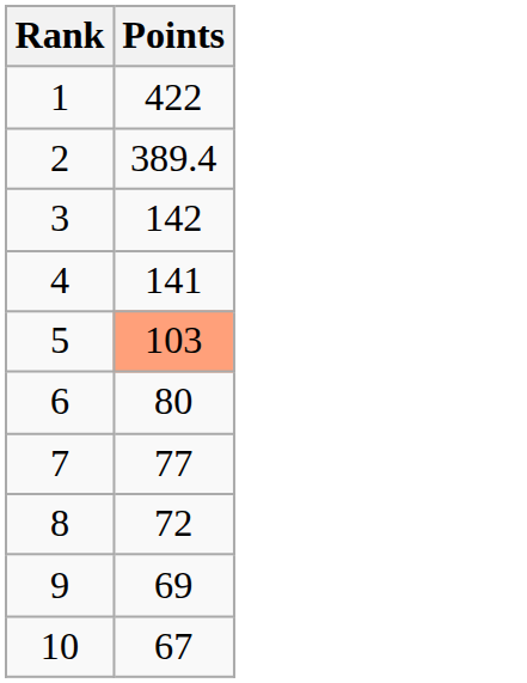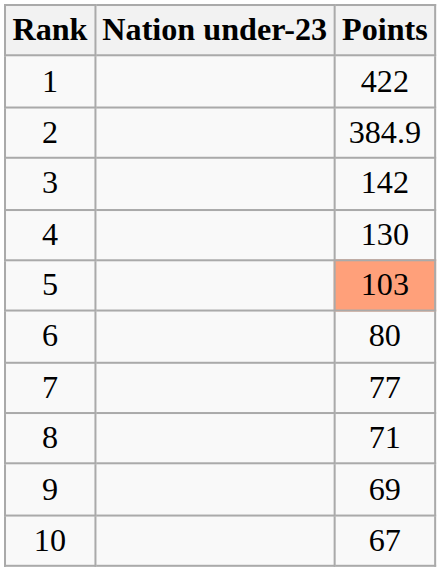 <table class="wikitable sortable">
 <tr>
 <th>Rank</th>
+<th>Nation under-23</th>
 <th>Points</th>
 </tr>
 <tr>
 <td align=center>1</td>
+<td></td>
 <td align=center>422</td>
 </tr>
 <tr>
 <td align=center>2</td>
-<td align=center>389.4</td>
+<td></td>
+<td align=center>384.9</td>
 </tr>
 <tr>
 <td align=center>3</td>
+<td></td>
 <td align=center>142</td>
 </tr>
 <tr>
 <td align=center>4</td>
-<td align=center>141</td>
+<td></td>
+<td align=center>130</td>
 </tr>
 <tr>
 <td align=center>5</td>
+<td></td>
 <td align=center style="background: lightsalmon;">103</td>
 </tr>
 <tr>
 <td align=center>6</td>
+<td></td>
 <td align=center>80</td>
 </tr>
 <tr>
 <td align=center>7</td>
+<td></td>
 <td align=center>77</td>
 </tr>
 <tr>
 <td align=center>8</td>
-<td align=center>72</td>
+<td></td>
+<td align=center>71</td>
 </tr>
 <tr>
 <td align=center>9</td>
+<td></td>
 <td align=center>69</td>
 </tr>
 <tr>
 <td align=center>10</td>
+<td></td>
 <td align=center>67</td>
 </tr>
 </table>
